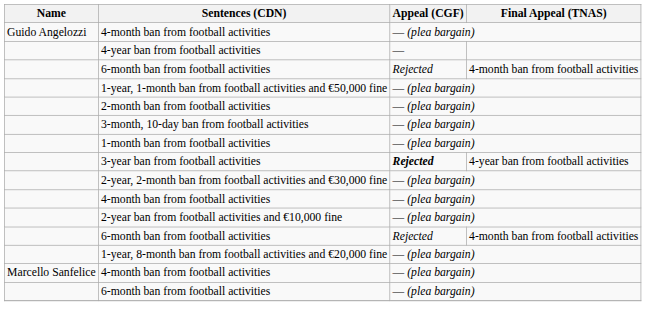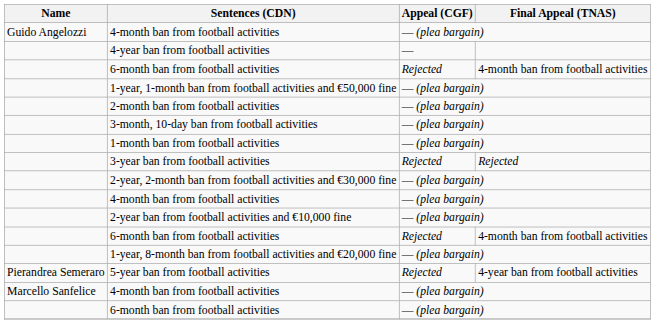 <table class="wikitable sortable">
 <tr>
 <th>Name</th>
 <th>Sentences (CDN)</th>
 <th>Appeal (CGF)</th>
 <th>Final Appeal (TNAS)</th>
 </tr>
 <tr>
 <td>Guido Angelozzi</td>
 <td> 4-month ban from football activities</td>
 <td colspan=2>— <em>(plea bargain)</em></td>
 </tr>
 <tr>
 <td></td>
 <td> 4-year ban from football activities</td>
 <td>—</td>
 <td></td>
 </tr>
 <tr>
 <td></td>
 <td> 6-month ban from football activities</td>
 <td><em>Rejected</em></td>
 <td> 4-month ban from football activities</td>
 </tr>
 <tr>
 <td></td>
 <td> 1-year, 1-month ban from football activities and €50,000 fine</td>
 <td colspan=2>— <em>(plea bargain)</em></td>
 </tr>
 <tr>
 <td></td>
 <td> 2-month ban from football activities</td>
 <td colspan=2>— <em>(plea bargain)</em></td>
 </tr>
 <tr>
 <td></td>
 <td> 3-month, 10-day ban from football activities</td>
 <td colspan=2>— <em>(plea bargain)</em></td>
 </tr>
 <tr>
 <td></td>
 <td> 1-month ban from football activities</td>
 <td colspan=2>— <em>(plea bargain)</em></td>
 </tr>
 <tr>
 <td></td>
 <td> 3-year ban from football activities</td>
-<td><strong> <em>Rejected</em></strong></td>
-<td> 4-year ban from football activities</td>
+<td> <em>Rejected</em></td>
+<td> <em>Rejected</em></td>
 </tr>
 <tr>
 <td></td>
 <td> 2-year, 2-month ban from football activities and €30,000 fine</td>
 <td colspan=2>— <em>(plea bargain)</em></td>
 </tr>
 <tr>
 <td></td>
 <td> 4-month ban from football activities</td>
 <td colspan=2>— <em>(plea bargain)</em></td>
 </tr>
 <tr>
 <td></td>
 <td> 2-year ban from football activities and €10,000 fine</td>
 <td colspan=2>— <em>(plea bargain)</em></td>
 </tr>
 <tr>
 <td></td>
 <td> 6-month ban from football activities</td>
 <td><em>Rejected</em></td>
 <td> 4-month ban from football activities</td>
 </tr>
 <tr>
 <td></td>
 <td> 1-year, 8-month ban from football activities and €20,000 fine</td>
 <td colspan=2>— <em>(plea bargain)</em></td>
 </tr>
 <tr>
+<td>Pierandrea Semeraro</td>
+<td> 5-year ban from football activities</td>
+<td><em>Rejected</em></td>
+<td> 4-year ban from football activities</td>
+</tr>
+<tr>
 <td>Marcello Sanfelice</td>
 <td> 4-month ban from football activities</td>
 <td colspan=2>— <em>(plea bargain)</em></td>
 </tr>
 <tr>
 <td></td>
 <td> 6-month ban from football activities</td>
 <td colspan=2>— <em>(plea bargain)</em></td>
 </tr>
 <tr>
 </tr>
 </table>
